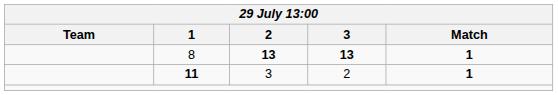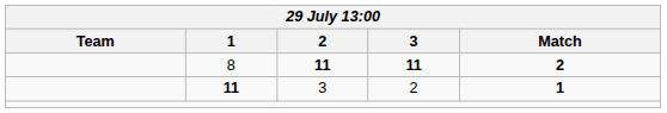 <table class=wikitable style="text-align:center; width: 55%">
 <tr>
 <th colspan=10><em>29 July 13:00</em></th>
 </tr>
 <tr>
 <th>Team</th>
 <th>1</th>
 <th>2</th>
 <th>3</th>
 <th>Match</th>
 </tr>
 <tr>
 <td align=left><strong><br></strong></td>
 <td>8</td>
-<td><strong>13</strong></td>
-<td><strong>13</strong></td>
-<td><strong>1</strong></td>
+<td><strong>11</strong></td>
+<td><strong>11</strong></td>
+<td><strong>2</strong></td>
 </tr>
 <tr>
 <td align=left><br></td>
 <td><strong>11</strong></td>
 <td>3</td>
 <td>2</td>
 <td><strong>1</strong></td>
 </tr>
 <tr>
 <td colspan=10></td>
 </tr>
 </table>
